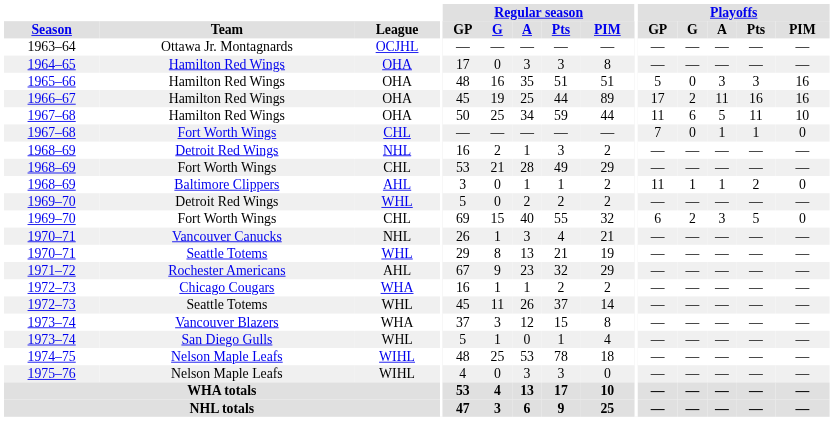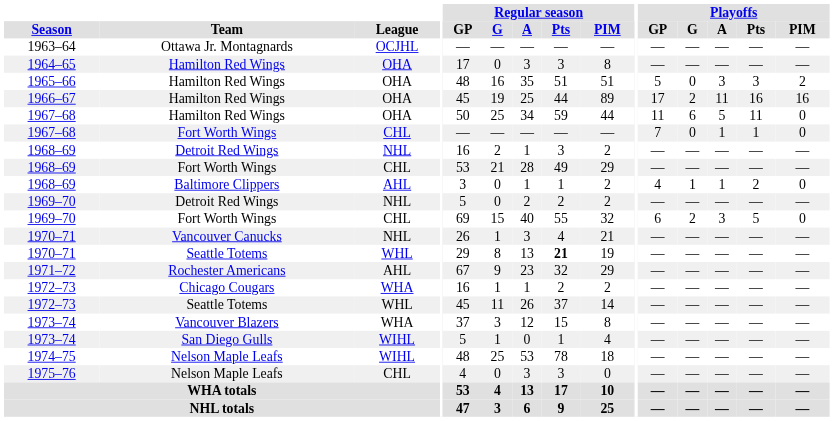 <table border="0" cellpadding="1" cellspacing="0" style="text-align:center; width:60em">
 <tr bgcolor="#e0e0e0">
 <th colspan="3" bgcolor="#ffffff"></th>
 <th rowspan="100" bgcolor="#ffffff"></th>
 <th colspan="5"><a href='#'>Regular season</a></th>
 <th rowspan="100" bgcolor="#ffffff"></th>
 <th colspan="5"><a href='#'>Playoffs</a></th>
 </tr>
 <tr bgcolor="#e0e0e0">
 <th><a href='#'>Season</a></th>
 <th>Team</th>
 <th>League</th>
 <th>GP</th>
 <th><a href='#'>G</a></th>
 <th><a href='#'>A</a></th>
 <th><a href='#'>Pts</a></th>
 <th><a href='#'>PIM</a></th>
 <th>GP</th>
 <th>G</th>
 <th>A</th>
 <th>Pts</th>
 <th>PIM</th>
 </tr>
 <tr>
 <td>1963–64</td>
 <td>Ottawa Jr. Montagnards</td>
 <td><a href='#'>OCJHL</a></td>
 <td>—</td>
 <td>—</td>
 <td>—</td>
 <td>—</td>
 <td>—</td>
 <td>—</td>
 <td>—</td>
 <td>—</td>
 <td>—</td>
 <td>—</td>
 </tr>
 <tr bgcolor="#f0f0f0">
 <td><a href='#'>1964–65</a></td>
 <td><a href='#'>Hamilton Red Wings</a></td>
 <td><a href='#'>OHA</a></td>
 <td>17</td>
 <td>0</td>
 <td>3</td>
 <td>3</td>
 <td>8</td>
 <td>—</td>
 <td>—</td>
 <td>—</td>
 <td>—</td>
 <td>—</td>
 </tr>
 <tr>
 <td><a href='#'>1965–66</a></td>
 <td>Hamilton Red Wings</td>
 <td>OHA</td>
 <td>48</td>
 <td>16</td>
 <td>35</td>
 <td>51</td>
 <td>51</td>
 <td>5</td>
 <td>0</td>
 <td>3</td>
 <td>3</td>
-<td>16</td>
+<td>2</td>
 </tr>
 <tr bgcolor="#f0f0f0">
 <td><a href='#'>1966–67</a></td>
 <td>Hamilton Red Wings</td>
 <td>OHA</td>
 <td>45</td>
 <td>19</td>
 <td>25</td>
 <td>44</td>
 <td>89</td>
 <td>17</td>
 <td>2</td>
 <td>11</td>
 <td>16</td>
 <td>16</td>
 </tr>
 <tr>
 <td><a href='#'>1967–68</a></td>
 <td>Hamilton Red Wings</td>
 <td>OHA</td>
 <td>50</td>
 <td>25</td>
 <td>34</td>
 <td>59</td>
 <td>44</td>
 <td>11</td>
 <td>6</td>
 <td>5</td>
 <td>11</td>
-<td>10</td>
+<td>0</td>
 </tr>
 <tr bgcolor="#f0f0f0">
 <td><a href='#'>1967–68</a></td>
 <td><a href='#'>Fort Worth Wings</a></td>
 <td><a href='#'>CHL</a></td>
 <td>—</td>
 <td>—</td>
 <td>—</td>
 <td>—</td>
 <td>—</td>
 <td>7</td>
 <td>0</td>
 <td>1</td>
 <td>1</td>
 <td>0</td>
 </tr>
 <tr>
 <td><a href='#'>1968–69</a></td>
 <td><a href='#'>Detroit Red Wings</a></td>
 <td><a href='#'>NHL</a></td>
 <td>16</td>
 <td>2</td>
 <td>1</td>
 <td>3</td>
 <td>2</td>
 <td>—</td>
 <td>—</td>
 <td>—</td>
 <td>—</td>
 <td>—</td>
 </tr>
 <tr bgcolor="#f0f0f0">
 <td><a href='#'>1968–69</a></td>
 <td>Fort Worth Wings</td>
 <td>CHL</td>
 <td>53</td>
 <td>21</td>
 <td>28</td>
 <td>49</td>
 <td>29</td>
 <td>—</td>
 <td>—</td>
 <td>—</td>
 <td>—</td>
 <td>—</td>
 </tr>
 <tr>
 <td><a href='#'>1968–69</a></td>
 <td><a href='#'>Baltimore Clippers</a></td>
 <td><a href='#'>AHL</a></td>
 <td>3</td>
 <td>0</td>
 <td>1</td>
 <td>1</td>
 <td>2</td>
-<td>11</td>
+<td>4</td>
 <td>1</td>
 <td>1</td>
 <td>2</td>
 <td>0</td>
 </tr>
 <tr bgcolor="#f0f0f0">
 <td><a href='#'>1969–70</a></td>
 <td>Detroit Red Wings</td>
-<td><a href='#'>WHL</a></td>
+<td>NHL</td>
 <td>5</td>
 <td>0</td>
 <td>2</td>
 <td>2</td>
 <td>2</td>
 <td>—</td>
 <td>—</td>
 <td>—</td>
 <td>—</td>
 <td>—</td>
 </tr>
 <tr>
 <td><a href='#'>1969–70</a></td>
 <td>Fort Worth Wings</td>
 <td>CHL</td>
 <td>69</td>
 <td>15</td>
 <td>40</td>
 <td>55</td>
 <td>32</td>
 <td>6</td>
 <td>2</td>
 <td>3</td>
 <td>5</td>
 <td>0</td>
 </tr>
 <tr bgcolor="#f0f0f0">
 <td><a href='#'>1970–71</a></td>
 <td><a href='#'>Vancouver Canucks</a></td>
 <td>NHL</td>
 <td>26</td>
 <td>1</td>
 <td>3</td>
 <td>4</td>
 <td>21</td>
 <td>—</td>
 <td>—</td>
 <td>—</td>
 <td>—</td>
 <td>—</td>
 </tr>
 <tr>
 <td><a href='#'>1970–71</a></td>
 <td><a href='#'>Seattle Totems</a></td>
 <td><a href='#'>WHL</a></td>
 <td>29</td>
 <td>8</td>
 <td>13</td>
-<td>21</td>
+<td><strong>21</strong></td>
 <td>19</td>
 <td>—</td>
 <td>—</td>
 <td>—</td>
 <td>—</td>
 <td>—</td>
 </tr>
 <tr bgcolor="#f0f0f0">
 <td><a href='#'>1971–72</a></td>
 <td><a href='#'>Rochester Americans</a></td>
 <td>AHL</td>
 <td>67</td>
 <td>9</td>
 <td>23</td>
 <td>32</td>
 <td>29</td>
 <td>—</td>
 <td>—</td>
 <td>—</td>
 <td>—</td>
 <td>—</td>
 </tr>
 <tr>
 <td><a href='#'>1972–73</a></td>
 <td><a href='#'>Chicago Cougars</a></td>
 <td><a href='#'>WHA</a></td>
 <td>16</td>
 <td>1</td>
 <td>1</td>
 <td>2</td>
 <td>2</td>
 <td>—</td>
 <td>—</td>
 <td>—</td>
 <td>—</td>
 <td>—</td>
 </tr>
 <tr bgcolor="#f0f0f0">
 <td><a href='#'>1972–73</a></td>
 <td>Seattle Totems</td>
 <td>WHL</td>
 <td>45</td>
 <td>11</td>
 <td>26</td>
 <td>37</td>
 <td>14</td>
 <td>—</td>
 <td>—</td>
 <td>—</td>
 <td>—</td>
 <td>—</td>
 </tr>
 <tr>
 <td><a href='#'>1973–74</a></td>
 <td><a href='#'>Vancouver Blazers</a></td>
 <td>WHA</td>
 <td>37</td>
 <td>3</td>
 <td>12</td>
 <td>15</td>
 <td>8</td>
 <td>—</td>
 <td>—</td>
 <td>—</td>
 <td>—</td>
 <td>—</td>
 </tr>
 <tr bgcolor="#f0f0f0">
 <td><a href='#'>1973–74</a></td>
 <td><a href='#'>San Diego Gulls</a></td>
-<td>WHL</td>
+<td><a href='#'>WIHL</a></td>
 <td>5</td>
 <td>1</td>
 <td>0</td>
 <td>1</td>
 <td>4</td>
 <td>—</td>
 <td>—</td>
 <td>—</td>
 <td>—</td>
 <td>—</td>
 </tr>
 <tr>
 <td><a href='#'>1974–75</a></td>
 <td><a href='#'>Nelson Maple Leafs</a></td>
 <td><a href='#'>WIHL</a></td>
 <td>48</td>
 <td>25</td>
 <td>53</td>
 <td>78</td>
 <td>18</td>
 <td>—</td>
 <td>—</td>
 <td>—</td>
 <td>—</td>
 <td>—</td>
 </tr>
 <tr bgcolor="#f0f0f0">
 <td><a href='#'>1975–76</a></td>
 <td>Nelson Maple Leafs</td>
-<td>WIHL</td>
+<td>CHL</td>
 <td>4</td>
 <td>0</td>
 <td>3</td>
 <td>3</td>
 <td>0</td>
 <td>—</td>
 <td>—</td>
 <td>—</td>
 <td>—</td>
 <td>—</td>
 </tr>
 <tr bgcolor="#e0e0e0">
 <th colspan="3">WHA totals</th>
 <th>53</th>
 <th>4</th>
 <th>13</th>
 <th>17</th>
 <th>10</th>
 <th>—</th>
 <th>—</th>
 <th>—</th>
 <th>—</th>
 <th>—</th>
 </tr>
 <tr bgcolor="#e0e0e0">
 <th colspan="3">NHL totals</th>
 <th>47</th>
 <th>3</th>
 <th>6</th>
 <th>9</th>
 <th>25</th>
 <th>—</th>
 <th>—</th>
 <th>—</th>
 <th>—</th>
 <th>—</th>
 </tr>
 </table>
